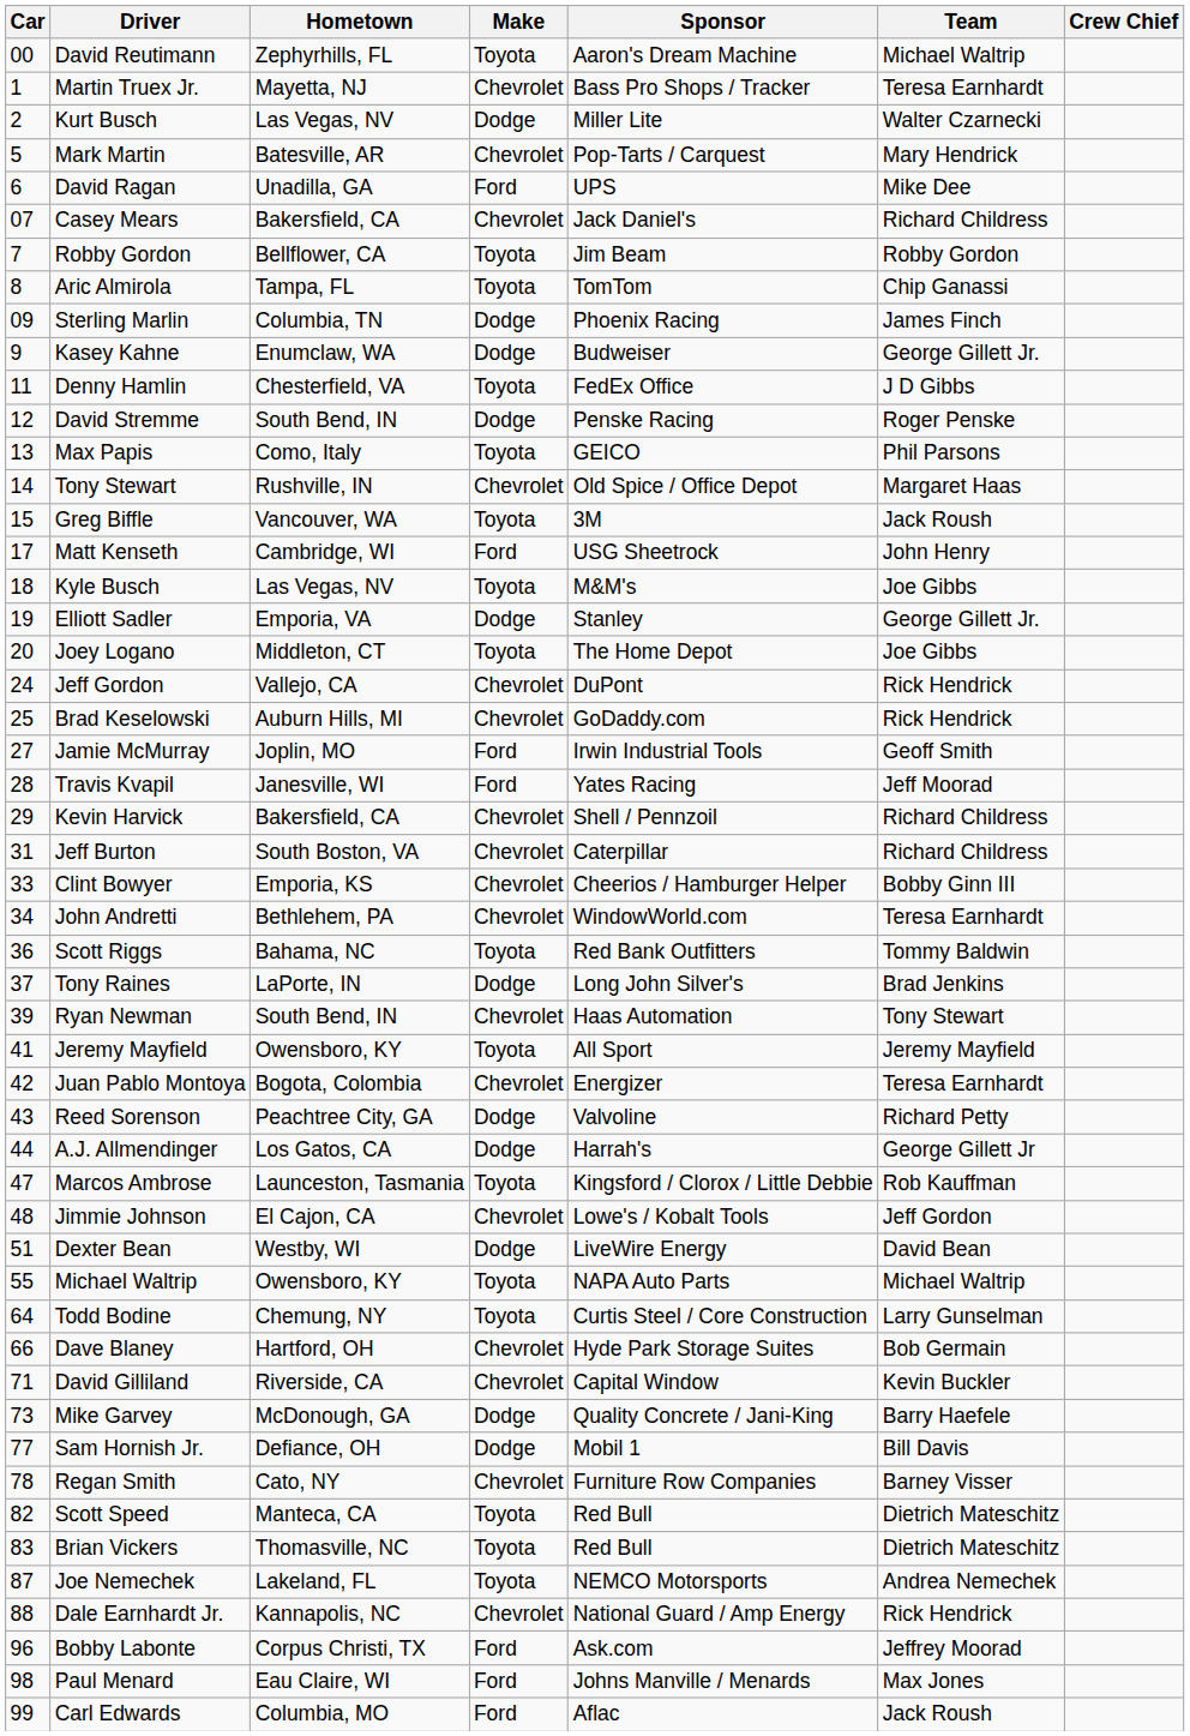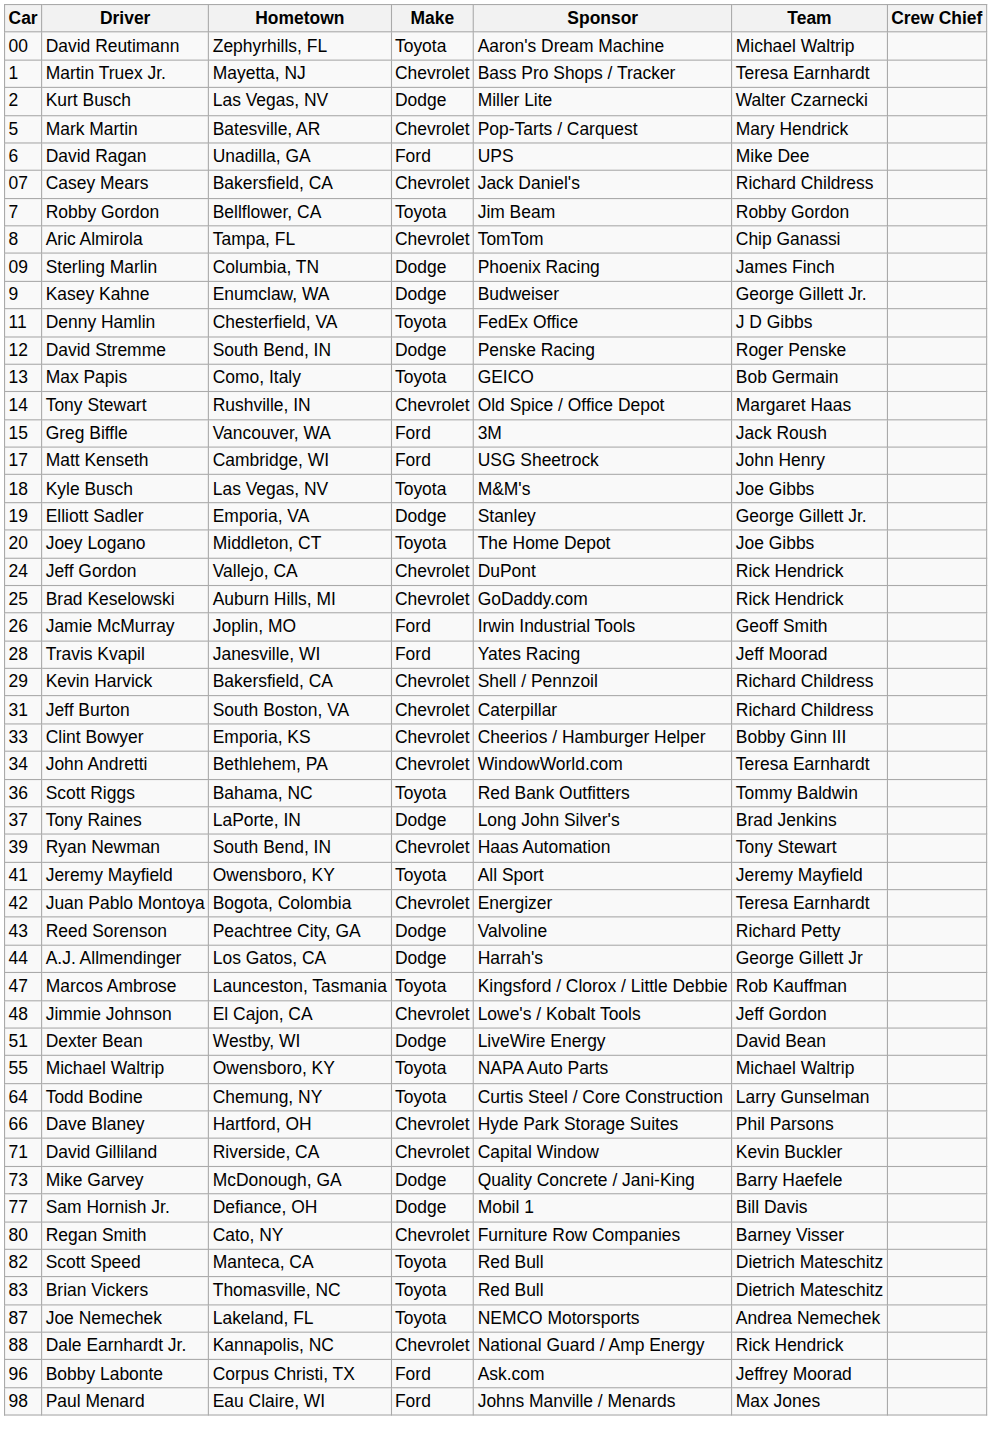 <table class="wikitable">
 <tr>
 <th colspan="1" rowspan="1">Car</th>
 <th colspan="1" rowspan="1"><abbr>Driver</abbr></th>
 <th colspan="1" rowspan="1"><abbr>Hometown</abbr></th>
 <th colspan="1" rowspan="1"><abbr>Make</abbr></th>
 <th colspan="1" rowspan="1"><abbr>Sponsor</abbr></th>
 <th colspan="1" rowspan="1"><abbr>Team</abbr></th>
 <th colspan="1" rowspan="1"><abbr>Crew Chief</abbr></th>
 </tr>
 <tr>
 <td>00</td>
 <td>David Reutimann</td>
 <td>Zephyrhills, FL</td>
 <td>Toyota</td>
 <td>Aaron's Dream Machine</td>
 <td>Michael Waltrip</td>
 <td></td>
 </tr>
 <tr>
 <td>1</td>
 <td>Martin Truex Jr.</td>
 <td>Mayetta, NJ</td>
 <td>Chevrolet</td>
 <td>Bass Pro Shops / Tracker</td>
 <td>Teresa Earnhardt</td>
 <td></td>
 </tr>
 <tr>
 <td>2</td>
 <td>Kurt Busch</td>
 <td>Las Vegas, NV</td>
 <td>Dodge</td>
 <td>Miller Lite</td>
 <td>Walter Czarnecki</td>
 <td></td>
 </tr>
 <tr>
 <td>5</td>
 <td>Mark Martin</td>
 <td>Batesville, AR</td>
 <td>Chevrolet</td>
 <td>Pop-Tarts / Carquest</td>
 <td>Mary Hendrick</td>
 <td></td>
 </tr>
 <tr>
 <td>6</td>
 <td>David Ragan</td>
 <td>Unadilla, GA</td>
 <td>Ford</td>
 <td>UPS</td>
 <td>Mike Dee</td>
 <td></td>
 </tr>
 <tr>
 <td>07</td>
 <td>Casey Mears</td>
 <td>Bakersfield, CA</td>
 <td>Chevrolet</td>
 <td>Jack Daniel's</td>
 <td>Richard Childress</td>
 <td></td>
 </tr>
 <tr>
 <td>7</td>
 <td>Robby Gordon</td>
 <td>Bellflower, CA</td>
 <td>Toyota</td>
 <td>Jim Beam</td>
 <td>Robby Gordon</td>
 <td></td>
 </tr>
 <tr>
 <td>8</td>
 <td>Aric Almirola</td>
 <td>Tampa, FL</td>
-<td>Toyota</td>
+<td>Chevrolet</td>
 <td>TomTom</td>
 <td>Chip Ganassi</td>
 <td></td>
 </tr>
 <tr>
 <td>09</td>
 <td>Sterling Marlin</td>
 <td>Columbia, TN</td>
 <td>Dodge</td>
 <td>Phoenix Racing</td>
 <td>James Finch</td>
 <td></td>
 </tr>
 <tr>
 <td>9</td>
 <td>Kasey Kahne</td>
 <td>Enumclaw, WA</td>
 <td>Dodge</td>
 <td>Budweiser</td>
 <td>George Gillett Jr.</td>
 <td></td>
 </tr>
 <tr>
 <td>11</td>
 <td>Denny Hamlin</td>
 <td>Chesterfield, VA</td>
 <td>Toyota</td>
 <td>FedEx Office</td>
 <td>J D Gibbs</td>
 <td></td>
 </tr>
 <tr>
 <td>12</td>
 <td>David Stremme</td>
 <td>South Bend, IN</td>
 <td>Dodge</td>
 <td>Penske Racing</td>
 <td>Roger Penske</td>
 <td></td>
 </tr>
 <tr>
 <td>13</td>
 <td>Max Papis</td>
 <td>Como, Italy</td>
 <td>Toyota</td>
 <td>GEICO</td>
-<td>Phil Parsons</td>
+<td>Bob Germain</td>
 <td></td>
 </tr>
 <tr>
 <td>14</td>
 <td>Tony Stewart</td>
 <td>Rushville, IN</td>
 <td>Chevrolet</td>
 <td>Old Spice / Office Depot</td>
 <td>Margaret Haas</td>
 <td></td>
 </tr>
 <tr>
 <td>15</td>
 <td>Greg Biffle</td>
 <td>Vancouver, WA</td>
-<td>Toyota</td>
+<td>Ford</td>
 <td>3M</td>
 <td>Jack Roush</td>
 <td></td>
 </tr>
 <tr>
 <td>17</td>
 <td>Matt Kenseth</td>
 <td>Cambridge, WI</td>
 <td>Ford</td>
 <td>USG Sheetrock</td>
 <td>John Henry</td>
 <td></td>
 </tr>
 <tr>
 <td>18</td>
 <td>Kyle Busch</td>
 <td>Las Vegas, NV</td>
 <td>Toyota</td>
 <td>M&M's</td>
 <td>Joe Gibbs</td>
 <td></td>
 </tr>
 <tr>
 <td>19</td>
 <td>Elliott Sadler</td>
 <td>Emporia, VA</td>
 <td>Dodge</td>
 <td>Stanley</td>
 <td>George Gillett Jr.</td>
 <td></td>
 </tr>
 <tr>
 <td>20</td>
 <td>Joey Logano</td>
 <td>Middleton, CT</td>
 <td>Toyota</td>
 <td>The Home Depot</td>
 <td>Joe Gibbs</td>
 <td></td>
 </tr>
 <tr>
 <td>24</td>
 <td>Jeff Gordon</td>
 <td>Vallejo, CA</td>
 <td>Chevrolet</td>
 <td>DuPont</td>
 <td>Rick Hendrick</td>
 <td></td>
 </tr>
 <tr>
 <td>25</td>
 <td>Brad Keselowski</td>
 <td>Auburn Hills, MI</td>
 <td>Chevrolet</td>
 <td>GoDaddy.com</td>
 <td>Rick Hendrick</td>
 <td></td>
 </tr>
 <tr>
-<td>27</td>
+<td>26</td>
 <td>Jamie McMurray</td>
 <td>Joplin, MO</td>
 <td>Ford</td>
 <td>Irwin Industrial Tools</td>
 <td>Geoff Smith</td>
 <td></td>
 </tr>
 <tr>
 <td>28</td>
 <td>Travis Kvapil</td>
 <td>Janesville, WI</td>
 <td>Ford</td>
 <td>Yates Racing</td>
 <td>Jeff Moorad</td>
 <td></td>
 </tr>
 <tr>
 <td>29</td>
 <td>Kevin Harvick</td>
 <td>Bakersfield, CA</td>
 <td>Chevrolet</td>
 <td>Shell / Pennzoil</td>
 <td>Richard Childress</td>
 <td></td>
 </tr>
 <tr>
 <td>31</td>
 <td>Jeff Burton</td>
 <td>South Boston, VA</td>
 <td>Chevrolet</td>
 <td>Caterpillar</td>
 <td>Richard Childress</td>
 <td></td>
 </tr>
 <tr>
 <td>33</td>
 <td>Clint Bowyer</td>
 <td>Emporia, KS</td>
 <td>Chevrolet</td>
 <td>Cheerios / Hamburger Helper</td>
 <td>Bobby Ginn III</td>
 <td></td>
 </tr>
 <tr>
 <td>34</td>
 <td>John Andretti</td>
 <td>Bethlehem, PA</td>
 <td>Chevrolet</td>
 <td>WindowWorld.com</td>
 <td>Teresa Earnhardt</td>
 <td></td>
 </tr>
 <tr>
 <td>36</td>
 <td>Scott Riggs</td>
 <td>Bahama, NC</td>
 <td>Toyota</td>
 <td>Red Bank Outfitters</td>
 <td>Tommy Baldwin</td>
 <td></td>
 </tr>
 <tr>
 <td>37</td>
 <td>Tony Raines</td>
 <td>LaPorte, IN</td>
 <td>Dodge</td>
 <td>Long John Silver's</td>
 <td>Brad Jenkins</td>
 <td></td>
 </tr>
 <tr>
 <td>39</td>
 <td>Ryan Newman</td>
 <td>South Bend, IN</td>
 <td>Chevrolet</td>
 <td>Haas Automation</td>
 <td>Tony Stewart</td>
 <td></td>
 </tr>
 <tr>
 <td>41</td>
 <td>Jeremy Mayfield</td>
 <td>Owensboro, KY</td>
 <td>Toyota</td>
 <td>All Sport</td>
 <td>Jeremy Mayfield</td>
 <td></td>
 </tr>
 <tr>
 <td>42</td>
 <td>Juan Pablo Montoya</td>
 <td>Bogota, Colombia</td>
 <td>Chevrolet</td>
 <td>Energizer</td>
 <td>Teresa Earnhardt</td>
 <td></td>
 </tr>
 <tr>
 <td>43</td>
 <td>Reed Sorenson</td>
 <td>Peachtree City, GA</td>
 <td>Dodge</td>
 <td>Valvoline</td>
 <td>Richard Petty</td>
 <td></td>
 </tr>
 <tr>
 <td>44</td>
 <td>A.J. Allmendinger</td>
 <td>Los Gatos, CA</td>
 <td>Dodge</td>
 <td>Harrah's</td>
 <td>George Gillett Jr</td>
 <td></td>
 </tr>
 <tr>
 <td>47</td>
 <td>Marcos Ambrose</td>
 <td>Launceston, Tasmania</td>
 <td>Toyota</td>
 <td>Kingsford / Clorox / Little Debbie</td>
 <td>Rob Kauffman</td>
 <td></td>
 </tr>
 <tr>
 <td>48</td>
 <td>Jimmie Johnson</td>
 <td>El Cajon, CA</td>
 <td>Chevrolet</td>
 <td>Lowe's / Kobalt Tools</td>
 <td>Jeff Gordon</td>
 <td></td>
 </tr>
 <tr>
 <td>51</td>
 <td>Dexter Bean</td>
 <td>Westby, WI</td>
 <td>Dodge</td>
 <td>LiveWire Energy</td>
 <td>David Bean</td>
 <td></td>
 </tr>
 <tr>
 <td>55</td>
 <td>Michael Waltrip</td>
 <td>Owensboro, KY</td>
 <td>Toyota</td>
 <td>NAPA Auto Parts</td>
 <td>Michael Waltrip</td>
 <td></td>
 </tr>
 <tr>
 <td>64</td>
 <td>Todd Bodine</td>
 <td>Chemung, NY</td>
 <td>Toyota</td>
 <td>Curtis Steel / Core Construction</td>
 <td>Larry Gunselman</td>
 <td></td>
 </tr>
 <tr>
 <td>66</td>
 <td>Dave Blaney</td>
 <td>Hartford, OH</td>
 <td>Chevrolet</td>
 <td>Hyde Park Storage Suites</td>
-<td>Bob Germain</td>
+<td>Phil Parsons</td>
 <td></td>
 </tr>
 <tr>
 <td>71</td>
 <td>David Gilliland</td>
 <td>Riverside, CA</td>
 <td>Chevrolet</td>
 <td>Capital Window</td>
 <td>Kevin Buckler</td>
 <td></td>
 </tr>
 <tr>
 <td>73</td>
 <td>Mike Garvey</td>
 <td>McDonough, GA</td>
 <td>Dodge</td>
 <td>Quality Concrete / Jani-King</td>
 <td>Barry Haefele</td>
 <td></td>
 </tr>
 <tr>
 <td>77</td>
 <td>Sam Hornish Jr.</td>
 <td>Defiance, OH</td>
 <td>Dodge</td>
 <td>Mobil 1</td>
 <td>Bill Davis</td>
 <td></td>
 </tr>
 <tr>
-<td>78</td>
+<td>80</td>
 <td>Regan Smith</td>
 <td>Cato, NY</td>
 <td>Chevrolet</td>
 <td>Furniture Row Companies</td>
 <td>Barney Visser</td>
 <td></td>
 </tr>
 <tr>
 <td>82</td>
 <td>Scott Speed</td>
 <td>Manteca, CA</td>
 <td>Toyota</td>
 <td>Red Bull</td>
 <td>Dietrich Mateschitz</td>
 <td></td>
 </tr>
 <tr>
 <td>83</td>
 <td>Brian Vickers</td>
 <td>Thomasville, NC</td>
 <td>Toyota</td>
 <td>Red Bull</td>
 <td>Dietrich Mateschitz</td>
 <td></td>
 </tr>
 <tr>
 <td>87</td>
 <td>Joe Nemechek</td>
 <td>Lakeland, FL</td>
 <td>Toyota</td>
 <td>NEMCO Motorsports</td>
 <td>Andrea Nemechek</td>
 <td></td>
 </tr>
 <tr>
 <td>88</td>
 <td>Dale Earnhardt Jr.</td>
 <td>Kannapolis, NC</td>
 <td>Chevrolet</td>
 <td>National Guard / Amp Energy</td>
 <td>Rick Hendrick</td>
 <td></td>
 </tr>
 <tr>
 <td>96</td>
 <td>Bobby Labonte</td>
 <td>Corpus Christi, TX</td>
 <td>Ford</td>
 <td>Ask.com</td>
 <td>Jeffrey Moorad</td>
 <td></td>
 </tr>
 <tr>
 <td>98</td>
 <td>Paul Menard</td>
 <td>Eau Claire, WI</td>
 <td>Ford</td>
 <td>Johns Manville / Menards</td>
 <td>Max Jones</td>
 <td></td>
 </tr>
-<tr>
-<td>99</td>
-<td>Carl Edwards</td>
-<td>Columbia, MO</td>
-<td>Ford</td>
-<td>Aflac</td>
-<td>Jack Roush</td>
-<td></td>
-</tr>
 </table>
